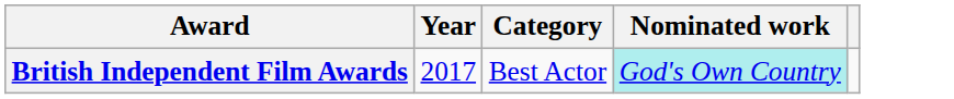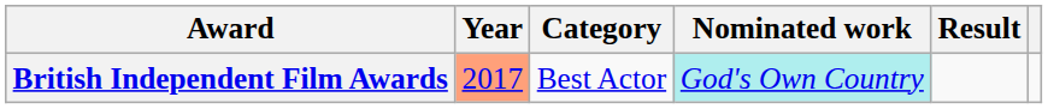 <table class="wikitable plainrowheaders">
 <tr>
 <th scope="col">Award</th>
 <th scope="col">Year</th>
 <th scope="col">Category</th>
 <th scope="col">Nominated work</th>
+<th scope="col">Result</th>
 <th scope="col"></th>
 </tr>
 <tr>
 <th scope="row"><a href='#'>British Independent Film Awards</a></th>
-<td><a href='#'>2017</a></td>
+<td style="background: lightsalmon;"><a href='#'>2017</a></td>
 <td><a href='#'>Best Actor</a></td>
 <td style="background: paleturquoise;"><em><a href='#'>God's Own Country</a></em></td>
+<td></td>
 <td style="text-align:center"></td>
 </tr>
 </table>
